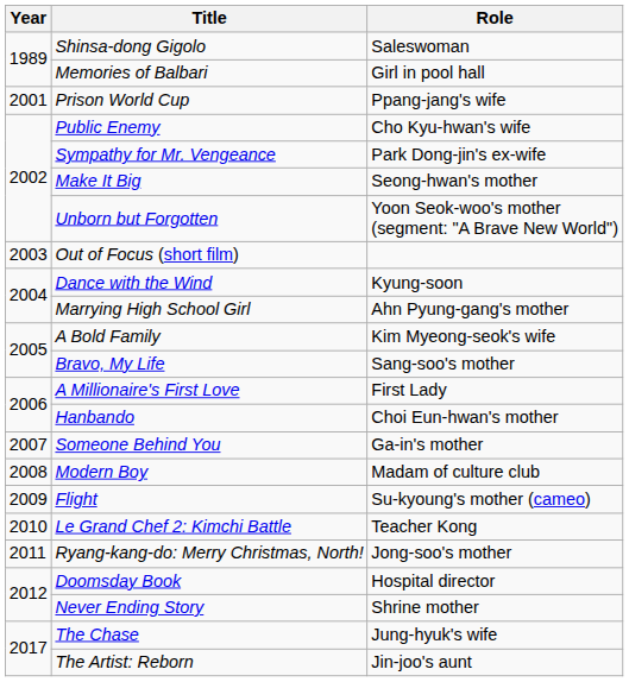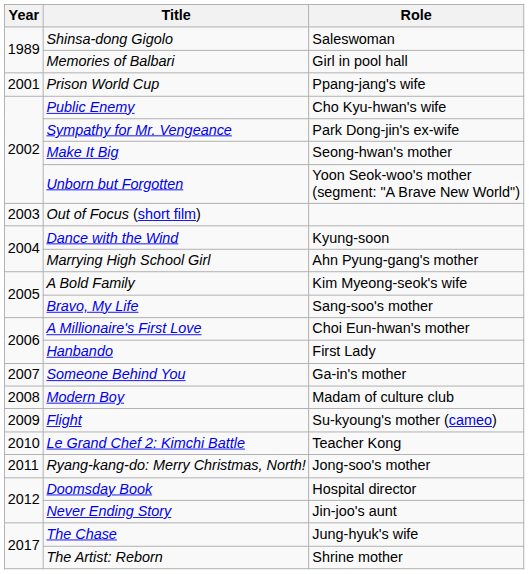 <table class="wikitable sortable">
 <tr>
 <th>Year</th>
 <th>Title</th>
 <th>Role</th>
 </tr>
 <tr>
 <td rowspan=2>1989</td>
 <td><em>Shinsa-dong Gigolo</em></td>
 <td>Saleswoman</td>
 </tr>
 <tr>
 <td><em>Memories of Balbari</em></td>
 <td>Girl in pool hall</td>
 </tr>
 <tr>
 <td>2001</td>
 <td><em>Prison World Cup</em></td>
 <td>Ppang-jang's wife</td>
 </tr>
 <tr>
 <td rowspan=4>2002</td>
 <td><em><a href='#'>Public Enemy</a></em></td>
 <td>Cho Kyu-hwan's wife</td>
 </tr>
 <tr>
 <td><em><a href='#'>Sympathy for Mr. Vengeance</a></em></td>
 <td>Park Dong-jin's ex-wife</td>
 </tr>
 <tr>
 <td><em><a href='#'>Make It Big</a></em></td>
 <td>Seong-hwan's mother</td>
 </tr>
 <tr>
 <td><em><a href='#'>Unborn but Forgotten</a></em></td>
 <td>Yoon Seok-woo's mother <br> (segment: "A Brave New World")</td>
 </tr>
 <tr>
 <td>2003</td>
 <td><em>Out of Focus</em> (<a href='#'>short film</a>)</td>
 <td></td>
 </tr>
 <tr>
 <td rowspan=2>2004</td>
 <td><em><a href='#'>Dance with the Wind</a></em></td>
 <td>Kyung-soon</td>
 </tr>
 <tr>
 <td><em>Marrying High School Girl</em></td>
 <td>Ahn Pyung-gang's mother</td>
 </tr>
 <tr>
 <td rowspan=2>2005</td>
 <td><em>A Bold Family</em></td>
 <td>Kim Myeong-seok's wife</td>
 </tr>
 <tr>
 <td><em><a href='#'>Bravo, My Life</a></em></td>
 <td>Sang-soo's mother</td>
 </tr>
 <tr>
 <td rowspan=2>2006</td>
 <td><em><a href='#'>A Millionaire's First Love</a></em></td>
-<td>First Lady</td>
+<td>Choi Eun-hwan's mother</td>
 </tr>
 <tr>
 <td><em><a href='#'>Hanbando</a></em></td>
-<td>Choi Eun-hwan's mother</td>
+<td>First Lady</td>
 </tr>
 <tr>
 <td>2007</td>
 <td><em><a href='#'>Someone Behind You</a></em></td>
 <td>Ga-in's mother</td>
 </tr>
 <tr>
 <td>2008</td>
 <td><em><a href='#'>Modern Boy</a></em></td>
 <td>Madam of culture club</td>
 </tr>
 <tr>
 <td>2009</td>
 <td><em><a href='#'>Flight</a></em></td>
 <td>Su-kyoung's mother (<a href='#'>cameo</a>)</td>
 </tr>
 <tr>
 <td>2010</td>
 <td><em><a href='#'>Le Grand Chef 2: Kimchi Battle</a></em></td>
 <td>Teacher Kong</td>
 </tr>
 <tr>
 <td>2011</td>
 <td><em>Ryang-kang-do: Merry Christmas, North!</em></td>
 <td>Jong-soo's mother</td>
 </tr>
 <tr>
 <td rowspan=2>2012</td>
 <td><em><a href='#'>Doomsday Book</a></em></td>
 <td>Hospital director</td>
 </tr>
 <tr>
 <td><em><a href='#'>Never Ending Story</a></em></td>
-<td>Shrine mother</td>
+<td>Jin-joo's aunt</td>
 </tr>
 <tr>
 <td rowspan=2>2017</td>
 <td><em><a href='#'>The Chase</a></em></td>
 <td>Jung-hyuk's wife</td>
 </tr>
 <tr>
 <td><em>The Artist: Reborn</em></td>
-<td>Jin-joo's aunt</td>
+<td>Shrine mother</td>
 </tr>
 </table>
